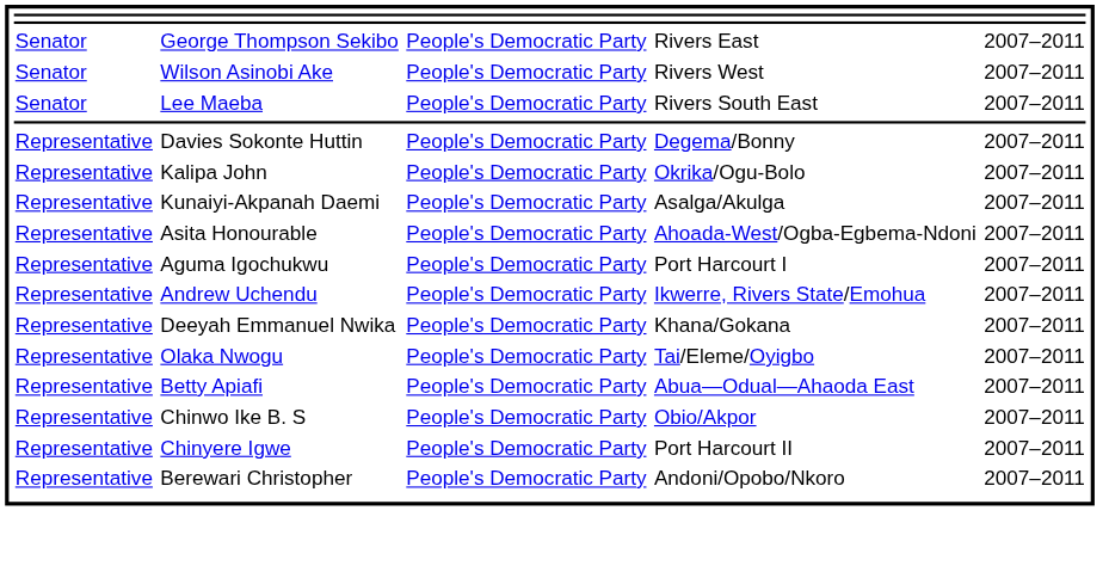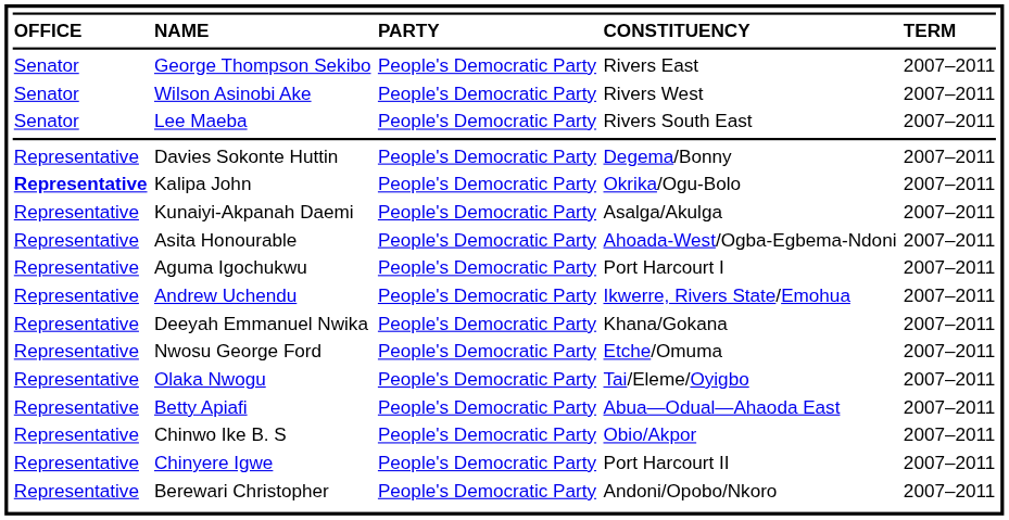 <table cellpadding=1 cellspacing=4 style="margin:3px; border:3px solid #000000;">
 <tr>
 <td bgcolor=#000000 colspan=5></td>
+</tr>
+<tr>
+<td><strong>OFFICE</strong></td>
+<td><strong>NAME</strong></td>
+<td><strong>PARTY</strong></td>
+<td><strong>CONSTITUENCY</strong></td>
+<td><strong>TERM</strong></td>
 </tr>
 <tr>
 <td bgcolor=#000000 colspan=5></td>
 </tr>
 <tr>
 <td><a href='#'>Senator</a></td>
 <td><a href='#'>George Thompson Sekibo</a></td>
 <td><a href='#'>People's Democratic Party</a></td>
 <td>Rivers East</td>
 <td>2007–2011</td>
 </tr>
 <tr>
 <td><a href='#'>Senator</a></td>
 <td><a href='#'>Wilson Asinobi Ake</a></td>
 <td><a href='#'>People's Democratic Party</a></td>
 <td>Rivers West</td>
 <td>2007–2011</td>
 </tr>
 <tr>
 <td><a href='#'>Senator</a></td>
 <td><a href='#'>Lee Maeba</a></td>
 <td><a href='#'>People's Democratic Party</a></td>
 <td>Rivers South East</td>
 <td>2007–2011</td>
 </tr>
 <tr>
 <td bgcolor=#000000 colspan=5></td>
 </tr>
 <tr>
 <td><a href='#'>Representative</a></td>
 <td>Davies Sokonte Huttin</td>
 <td><a href='#'>People's Democratic Party</a></td>
 <td><a href='#'>Degema</a>/Bonny</td>
 <td>2007–2011</td>
 </tr>
 <tr>
-<td><a href='#'>Representative</a></td>
+<td><strong><a href='#'>Representative</a></strong></td>
 <td>Kalipa John</td>
 <td><a href='#'>People's Democratic Party</a></td>
 <td><a href='#'>Okrika</a>/Ogu-Bolo</td>
 <td>2007–2011</td>
 </tr>
 <tr>
 <td><a href='#'>Representative</a></td>
 <td>Kunaiyi-Akpanah Daemi</td>
 <td><a href='#'>People's Democratic Party</a></td>
 <td>Asalga/Akulga</td>
 <td>2007–2011</td>
 </tr>
 <tr>
 <td><a href='#'>Representative</a></td>
 <td>Asita Honourable</td>
 <td><a href='#'>People's Democratic Party</a></td>
 <td><a href='#'>Ahoada-West</a>/Ogba-Egbema-Ndoni</td>
 <td>2007–2011</td>
 </tr>
 <tr>
 <td><a href='#'>Representative</a></td>
 <td>Aguma Igochukwu</td>
 <td><a href='#'>People's Democratic Party</a></td>
 <td>Port Harcourt I</td>
 <td>2007–2011</td>
 </tr>
 <tr>
 <td><a href='#'>Representative</a></td>
 <td><a href='#'>Andrew Uchendu</a></td>
 <td><a href='#'>People's Democratic Party</a></td>
 <td><a href='#'>Ikwerre, Rivers State</a>/<a href='#'>Emohua</a></td>
 <td>2007–2011</td>
 </tr>
 <tr>
 <td><a href='#'>Representative</a></td>
 <td>Deeyah Emmanuel Nwika</td>
 <td><a href='#'>People's Democratic Party</a></td>
 <td>Khana/Gokana</td>
 <td>2007–2011</td>
 </tr>
 <tr>
 <td><a href='#'>Representative</a></td>
+<td>Nwosu George Ford</td>
+<td><a href='#'>People's Democratic Party</a></td>
+<td><a href='#'>Etche</a>/Omuma</td>
+<td>2007–2011</td>
+</tr>
+<tr>
+<td><a href='#'>Representative</a></td>
 <td><a href='#'>Olaka Nwogu</a></td>
 <td><a href='#'>People's Democratic Party</a></td>
 <td><a href='#'>Tai</a>/Eleme/<a href='#'>Oyigbo</a></td>
 <td>2007–2011</td>
 </tr>
 <tr>
 <td><a href='#'>Representative</a></td>
 <td><a href='#'>Betty Apiafi</a></td>
 <td><a href='#'>People's Democratic Party</a></td>
 <td><a href='#'>Abua—Odual—Ahaoda East</a></td>
 <td>2007–2011</td>
 </tr>
 <tr>
 <td><a href='#'>Representative</a></td>
 <td>Chinwo Ike B. S</td>
 <td><a href='#'>People's Democratic Party</a></td>
 <td><a href='#'>Obio/Akpor</a></td>
 <td>2007–2011</td>
 </tr>
 <tr>
 <td><a href='#'>Representative</a></td>
 <td><a href='#'>Chinyere Igwe</a></td>
 <td><a href='#'>People's Democratic Party</a></td>
 <td>Port Harcourt II</td>
 <td>2007–2011</td>
 </tr>
 <tr>
 <td><a href='#'>Representative</a></td>
 <td>Berewari Christopher</td>
 <td><a href='#'>People's Democratic Party</a></td>
 <td>Andoni/Opobo/Nkoro</td>
 <td>2007–2011</td>
 </tr>
 <tr>
 </tr>
 </table>
